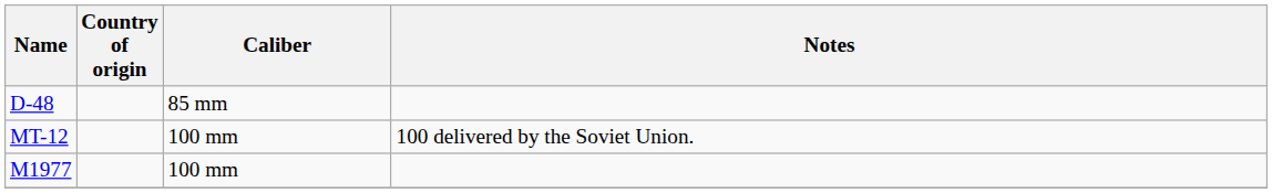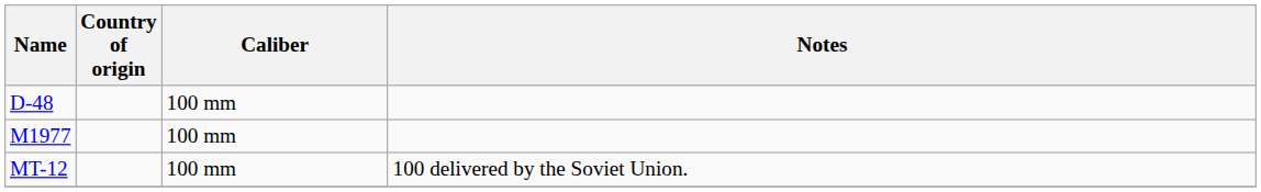 <table class="wikitable" border="0" width="60%">
 <tr>
 <th width="5%">Name</th>
 <th width="5%">Country of origin</th>
 <th>Caliber</th>
 <th>Notes</th>
 </tr>
 <tr>
 <td><a href='#'>D-48</a></td>
 <td></td>
-<td>85 mm</td>
+<td>100 mm</td>
+<td></td>
+</tr>
+<tr>
+<td><a href='#'>M1977</a></td>
+<td></td>
+<td>100 mm</td>
 <td></td>
 </tr>
 <tr>
 <td><a href='#'>MT-12</a></td>
 <td></td>
 <td>100 mm</td>
 <td>100 delivered by the Soviet Union.</td>
 </tr>
 <tr>
-<td><a href='#'>M1977</a></td>
-<td></td>
-<td>100 mm</td>
-<td></td>
-</tr>
-<tr>
 </tr>
 </table>
